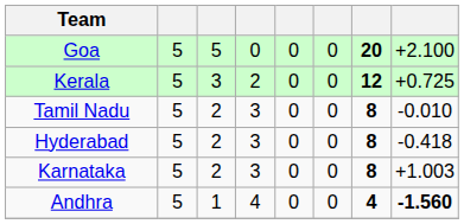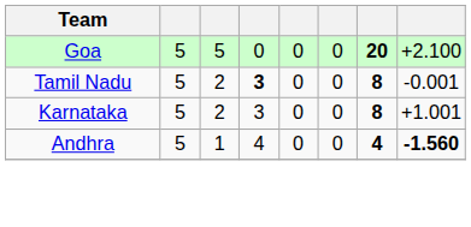 <table class="wikitable" style="text-align:center">
 <tr>
 <th style="width:120px">Team</th>
 <th style="width:25px"></th>
 <th style="width:25px"></th>
 <th style="width:25px"></th>
 <th style="width:25px"></th>
 <th style="width:25px"></th>
 <th style="width:25px"></th>
 <th style="width:40px;"></th>
 </tr>
 <tr style="background:#cfc;">
 <td><a href='#'>Goa</a></td>
 <td>5</td>
 <td>5</td>
 <td>0</td>
 <td>0</td>
 <td>0</td>
 <td><strong>20</strong></td>
 <td>+2.100</td>
 </tr>
-<tr style="background:#cfc;">
-<td><a href='#'>Kerala</a></td>
-<td>5</td>
-<td>3</td>
-<td>2</td>
-<td>0</td>
-<td>0</td>
-<td><strong>12</strong></td>
-<td>+0.725</td>
-</tr>
 <tr>
 <td><a href='#'>Tamil Nadu</a></td>
 <td>5</td>
 <td>2</td>
-<td>3</td>
+<td><strong>3</strong></td>
 <td>0</td>
 <td>0</td>
 <td><strong>8</strong></td>
-<td>-0.010</td>
-</tr>
-<tr>
-<td><a href='#'>Hyderabad</a></td>
-<td>5</td>
-<td>2</td>
-<td>3</td>
-<td>0</td>
-<td>0</td>
-<td><strong>8</strong></td>
-<td>-0.418</td>
+<td>-0.001</td>
 </tr>
 <tr>
 <td><a href='#'>Karnataka</a></td>
 <td>5</td>
 <td>2</td>
 <td>3</td>
 <td>0</td>
 <td>0</td>
 <td><strong>8</strong></td>
-<td>+1.003</td>
+<td>+1.001</td>
 </tr>
 <tr>
 <td><a href='#'>Andhra</a></td>
 <td>5</td>
 <td>1</td>
 <td>4</td>
 <td>0</td>
 <td>0</td>
 <td><strong>4</strong></td>
 <td><strong>-1.560</strong></td>
 </tr>
 <tr>
 </tr>
 </table>
